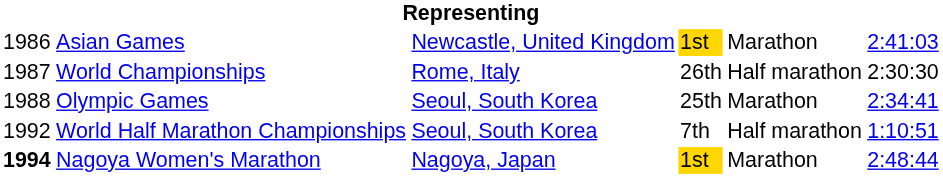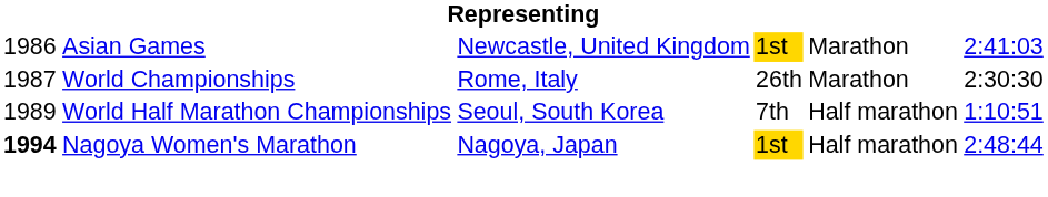 <table>
 <tr>
 <th colspan="6">Representing </th>
 </tr>
 <tr>
 <td>1986</td>
 <td><a href='#'>Asian Games</a></td>
 <td><a href='#'>Newcastle, United Kingdom</a></td>
 <td bgcolor="gold">1st</td>
 <td>Marathon</td>
 <td><a href='#'>2:41:03</a></td>
 </tr>
 <tr>
 <td>1987</td>
 <td><a href='#'>World Championships</a></td>
 <td><a href='#'>Rome, Italy</a></td>
 <td>26th</td>
-<td>Half marathon</td>
+<td>Marathon</td>
 <td>2:30:30</td>
 </tr>
 <tr>
-<td>1988</td>
-<td><a href='#'>Olympic Games</a></td>
-<td><a href='#'>Seoul, South Korea</a></td>
-<td>25th</td>
-<td>Marathon</td>
-<td><a href='#'>2:34:41</a></td>
-</tr>
-<tr>
-<td>1992</td>
+<td>1989</td>
 <td><a href='#'>World Half Marathon Championships</a></td>
 <td><a href='#'>Seoul, South Korea</a></td>
 <td>7th</td>
 <td>Half marathon</td>
 <td><a href='#'>1:10:51</a></td>
 </tr>
 <tr>
 <td><strong>1994</strong></td>
 <td><a href='#'>Nagoya Women's Marathon</a></td>
 <td><a href='#'>Nagoya, Japan</a></td>
 <td bgcolor=gold>1st</td>
-<td>Marathon</td>
+<td>Half marathon</td>
 <td><a href='#'>2:48:44</a></td>
 </tr>
 </table>
